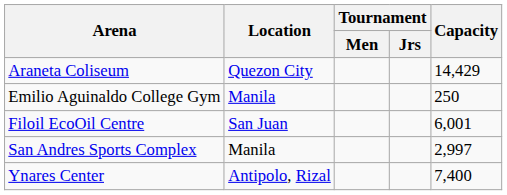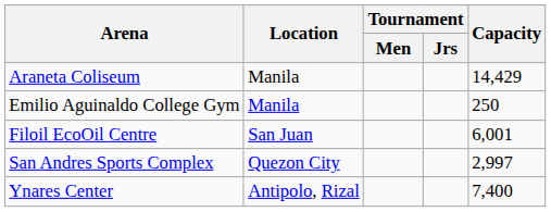 <table class="wikitable">
 <tr>
 <th rowspan="2">Arena</th>
 <th rowspan="2">Location</th>
 <th colspan="2">Tournament</th>
 <th rowspan="2">Capacity</th>
 </tr>
 <tr>
 <th>Men</th>
 <th>Jrs</th>
 </tr>
 <tr>
 <td><a href='#'>Araneta Coliseum</a></td>
-<td><a href='#'>Quezon City</a></td>
+<td>Manila</td>
 <td align=center></td>
 <td></td>
 <td>14,429</td>
 </tr>
 <tr>
 <td>Emilio Aguinaldo College Gym</td>
 <td><a href='#'>Manila</a></td>
 <td></td>
 <td align="center"></td>
 <td>250</td>
 </tr>
 <tr>
 <td><a href='#'>Filoil EcoOil Centre</a></td>
 <td><a href='#'>San Juan</a></td>
 <td align=center></td>
 <td></td>
 <td>6,001</td>
 </tr>
 <tr>
 <td><a href='#'>San Andres Sports Complex</a></td>
-<td>Manila</td>
+<td><a href='#'>Quezon City</a></td>
 <td></td>
 <td align=center></td>
 <td>2,997</td>
 </tr>
 <tr>
 <td><a href='#'>Ynares Center</a></td>
 <td><a href='#'>Antipolo</a>, <a href='#'>Rizal</a></td>
 <td align=center></td>
 <td></td>
 <td>7,400</td>
 </tr>
 </table>
